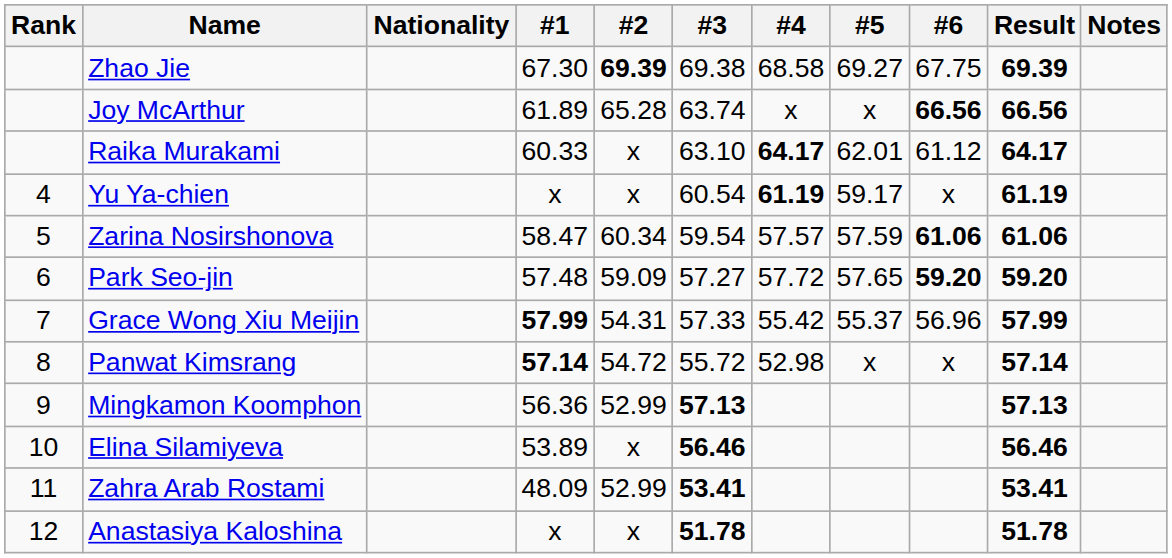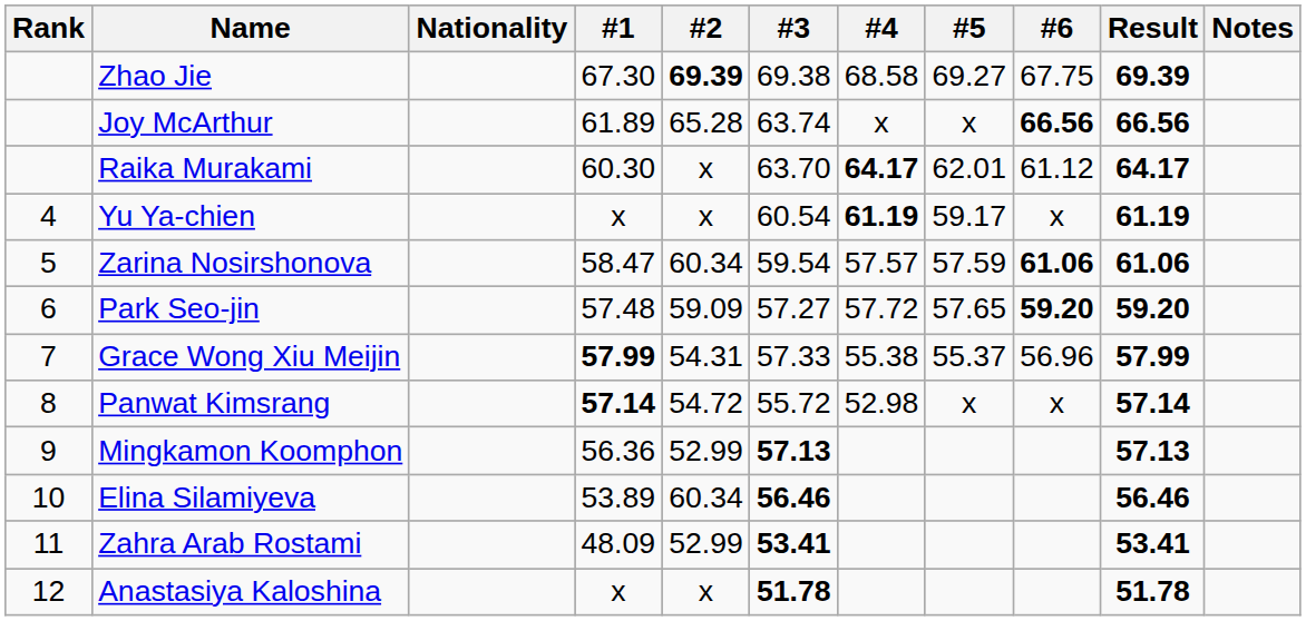 <table class="wikitable sortable" style="text-align:center">
 <tr>
 <th>Rank</th>
 <th>Name</th>
 <th>Nationality</th>
 <th>#1</th>
 <th>#2</th>
 <th>#3</th>
 <th>#4</th>
 <th>#5</th>
 <th>#6</th>
 <th>Result</th>
 <th>Notes</th>
 </tr>
 <tr>
 <td></td>
 <td align=left><a href='#'>Zhao Jie</a></td>
 <td align=left></td>
 <td>67.30</td>
 <td><strong>69.39</strong></td>
 <td>69.38</td>
 <td>68.58</td>
 <td>69.27</td>
 <td>67.75</td>
 <td><strong>69.39</strong></td>
 <td></td>
 </tr>
 <tr>
 <td></td>
 <td align=left><a href='#'>Joy McArthur</a></td>
 <td align=left></td>
 <td>61.89</td>
 <td>65.28</td>
 <td>63.74</td>
 <td>x</td>
 <td>x</td>
 <td><strong>66.56</strong></td>
 <td><strong>66.56</strong></td>
 <td></td>
 </tr>
 <tr>
 <td></td>
 <td align=left><a href='#'>Raika Murakami</a></td>
 <td align=left></td>
-<td>60.33</td>
+<td>60.30</td>
 <td>x</td>
-<td>63.10</td>
+<td>63.70</td>
 <td><strong>64.17</strong></td>
 <td>62.01</td>
 <td>61.12</td>
 <td><strong>64.17</strong></td>
 <td></td>
 </tr>
 <tr>
 <td>4</td>
 <td align=left><a href='#'>Yu Ya-chien</a></td>
 <td align=left></td>
 <td>x</td>
 <td>x</td>
 <td>60.54</td>
 <td><strong>61.19</strong></td>
 <td>59.17</td>
 <td>x</td>
 <td><strong>61.19</strong></td>
 <td></td>
 </tr>
 <tr>
 <td>5</td>
 <td align=left><a href='#'>Zarina Nosirshonova</a></td>
 <td align=left></td>
 <td>58.47</td>
 <td>60.34</td>
 <td>59.54</td>
 <td>57.57</td>
 <td>57.59</td>
 <td><strong>61.06</strong></td>
 <td><strong>61.06</strong></td>
 <td></td>
 </tr>
 <tr>
 <td>6</td>
 <td align=left><a href='#'>Park Seo-jin</a></td>
 <td align=left></td>
 <td>57.48</td>
 <td>59.09</td>
 <td>57.27</td>
 <td>57.72</td>
 <td>57.65</td>
 <td><strong>59.20</strong></td>
 <td><strong>59.20</strong></td>
 <td></td>
 </tr>
 <tr>
 <td>7</td>
 <td align=left><a href='#'>Grace Wong Xiu Meijin</a></td>
 <td align=left></td>
 <td><strong>57.99</strong></td>
 <td>54.31</td>
 <td>57.33</td>
-<td>55.42</td>
+<td>55.38</td>
 <td>55.37</td>
 <td>56.96</td>
 <td><strong>57.99</strong></td>
 <td></td>
 </tr>
 <tr>
 <td>8</td>
 <td align=left><a href='#'>Panwat Kimsrang</a></td>
 <td align=left></td>
 <td><strong>57.14</strong></td>
 <td>54.72</td>
 <td>55.72</td>
 <td>52.98</td>
 <td>x</td>
 <td>x</td>
 <td><strong>57.14</strong></td>
 <td></td>
 </tr>
 <tr>
 <td>9</td>
 <td align=left><a href='#'>Mingkamon Koomphon</a></td>
 <td align=left></td>
 <td>56.36</td>
 <td>52.99</td>
 <td><strong>57.13</strong></td>
 <td></td>
 <td></td>
 <td></td>
 <td><strong>57.13</strong></td>
 <td></td>
 </tr>
 <tr>
 <td>10</td>
 <td align=left><a href='#'>Elina Silamiyeva</a></td>
 <td align=left></td>
 <td>53.89</td>
-<td>x</td>
+<td>60.34</td>
 <td><strong>56.46</strong></td>
 <td></td>
 <td></td>
 <td></td>
 <td><strong>56.46</strong></td>
 <td></td>
 </tr>
 <tr>
 <td>11</td>
 <td align=left><a href='#'>Zahra Arab Rostami</a></td>
 <td align=left></td>
 <td>48.09</td>
 <td>52.99</td>
 <td><strong>53.41</strong></td>
 <td></td>
 <td></td>
 <td></td>
 <td><strong>53.41</strong></td>
 <td></td>
 </tr>
 <tr>
 <td>12</td>
 <td align=left><a href='#'>Anastasiya Kaloshina</a></td>
 <td align=left></td>
 <td>x</td>
 <td>x</td>
 <td><strong>51.78</strong></td>
 <td></td>
 <td></td>
 <td></td>
 <td><strong>51.78</strong></td>
 <td></td>
 </tr>
 </table>
